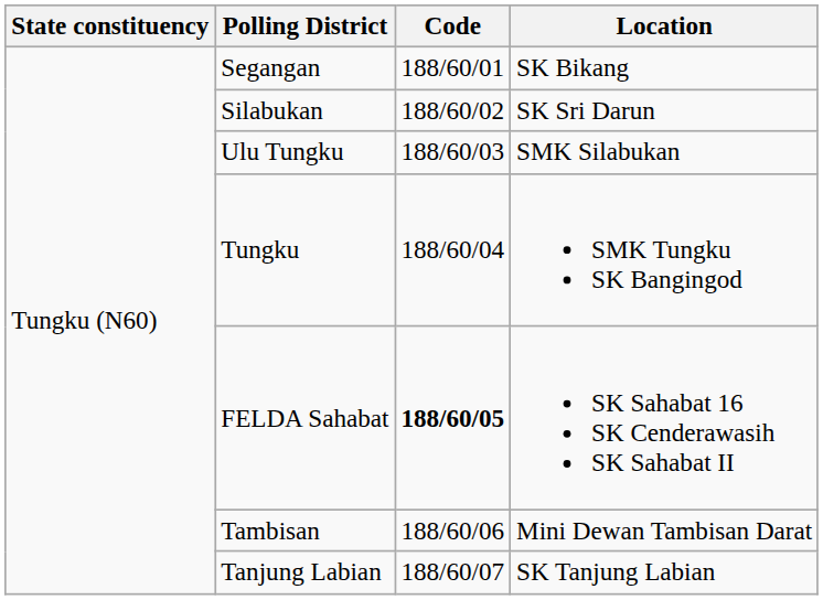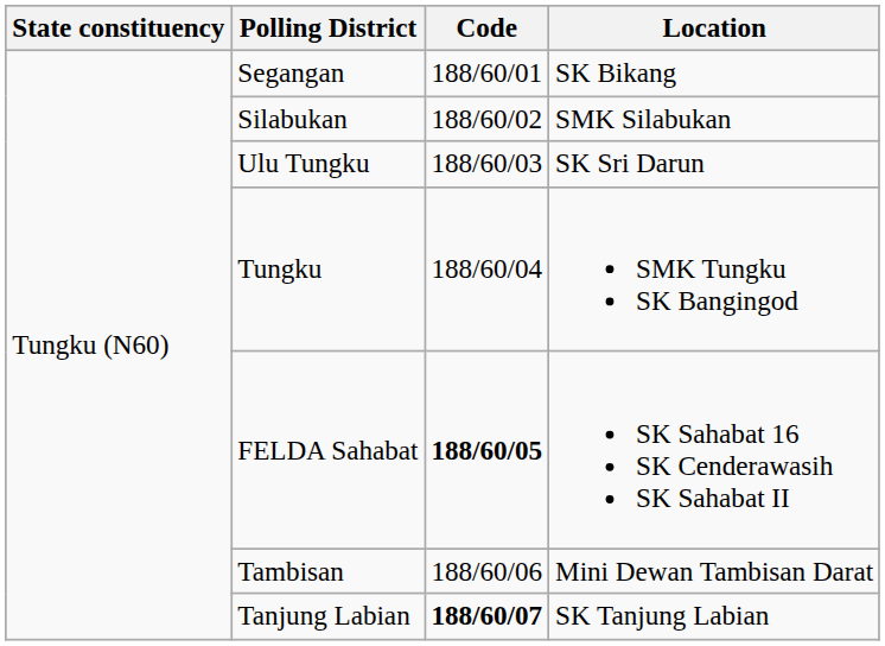 <table class="wikitable sortable mw-collapsible" style="white-space:nowrap;font-size:85%">
 <tr>
 <th>State constituency</th>
 <th>Polling District</th>
 <th>Code</th>
 <th>Location</th>
 </tr>
 <tr>
 <td rowspan="7">Tungku (N60)</td>
 <td>Segangan</td>
 <td>188/60/01</td>
 <td>SK Bikang</td>
 </tr>
 <tr>
 <td>Silabukan</td>
 <td>188/60/02</td>
-<td>SK Sri Darun</td>
+<td>SMK Silabukan</td>
 </tr>
 <tr>
 <td>Ulu Tungku</td>
 <td>188/60/03</td>
-<td>SMK Silabukan</td>
+<td>SK Sri Darun</td>
 </tr>
 <tr>
 <td>Tungku</td>
 <td>188/60/04</td>
 <td><br><ul><li>SMK Tungku</li><li>SK Bangingod</li></ul></td>
 </tr>
 <tr>
 <td>FELDA Sahabat</td>
 <td><strong>188/60/05</strong></td>
 <td><br><ul><li>SK Sahabat 16</li><li>SK Cenderawasih</li><li>SK Sahabat II</li></ul></td>
 </tr>
 <tr>
 <td>Tambisan</td>
 <td>188/60/06</td>
 <td>Mini Dewan Tambisan Darat</td>
 </tr>
 <tr>
 <td>Tanjung Labian</td>
-<td>188/60/07</td>
+<td><strong>188/60/07</strong></td>
 <td>SK Tanjung Labian</td>
 </tr>
 </table>
